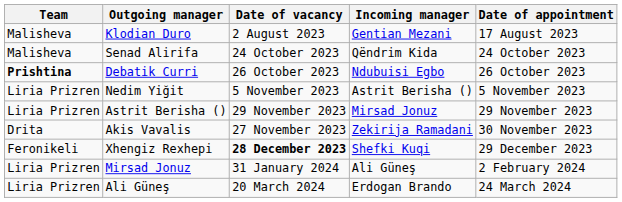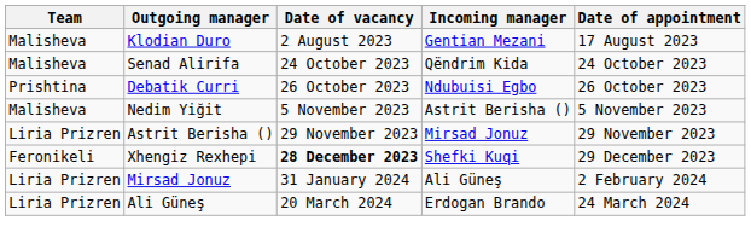 <table class="wikitable">
 <tr>
 <th>Team</th>
 <th>Outgoing manager</th>
 <th>Date of vacancy</th>
 <th>Incoming manager</th>
 <th>Date of appointment</th>
 </tr>
 <tr>
 <td>Malisheva</td>
 <td> <a href='#'>Klodian Duro</a></td>
 <td>2 August 2023</td>
 <td> <a href='#'>Gentian Mezani</a></td>
 <td>17 August 2023</td>
 </tr>
 <tr>
 <td>Malisheva</td>
 <td> Senad Alirifa</td>
 <td>24 October 2023</td>
 <td> Qëndrim Kida</td>
 <td>24 October 2023</td>
 </tr>
 <tr>
-<td><strong>Prishtina</strong></td>
+<td>Prishtina</td>
 <td> <a href='#'>Debatik Curri</a></td>
 <td>26 October 2023</td>
 <td> <a href='#'>Ndubuisi Egbo</a></td>
 <td>26 October 2023</td>
 </tr>
 <tr>
-<td>Liria Prizren</td>
+<td>Malisheva</td>
 <td> Nedim Yiğit</td>
 <td>5 November 2023</td>
 <td> Astrit Berisha ()</td>
 <td>5 November 2023</td>
 </tr>
 <tr>
 <td>Liria Prizren</td>
 <td> Astrit Berisha ()</td>
 <td>29 November 2023</td>
 <td> <a href='#'>Mirsad Jonuz</a></td>
 <td>29 November 2023</td>
-</tr>
-<tr>
-<td>Drita</td>
-<td> Akis Vavalis</td>
-<td>27 November 2023</td>
-<td> <a href='#'>Zekirija Ramadani</a></td>
-<td>30 November 2023</td>
 </tr>
 <tr>
 <td>Feronikeli</td>
 <td> Xhengiz Rexhepi</td>
 <td><strong>28 December 2023</strong></td>
 <td> <a href='#'>Shefki Kuqi</a></td>
 <td>29 December 2023</td>
 </tr>
 <tr>
 <td>Liria Prizren</td>
 <td> <a href='#'>Mirsad Jonuz</a></td>
 <td>31 January 2024</td>
 <td> Ali Güneş</td>
 <td>2 February 2024</td>
 </tr>
 <tr>
 <td>Liria Prizren</td>
 <td> Ali Güneş</td>
 <td>20 March 2024</td>
 <td> Erdogan Brando</td>
 <td>24 March 2024</td>
 </tr>
 </table>
